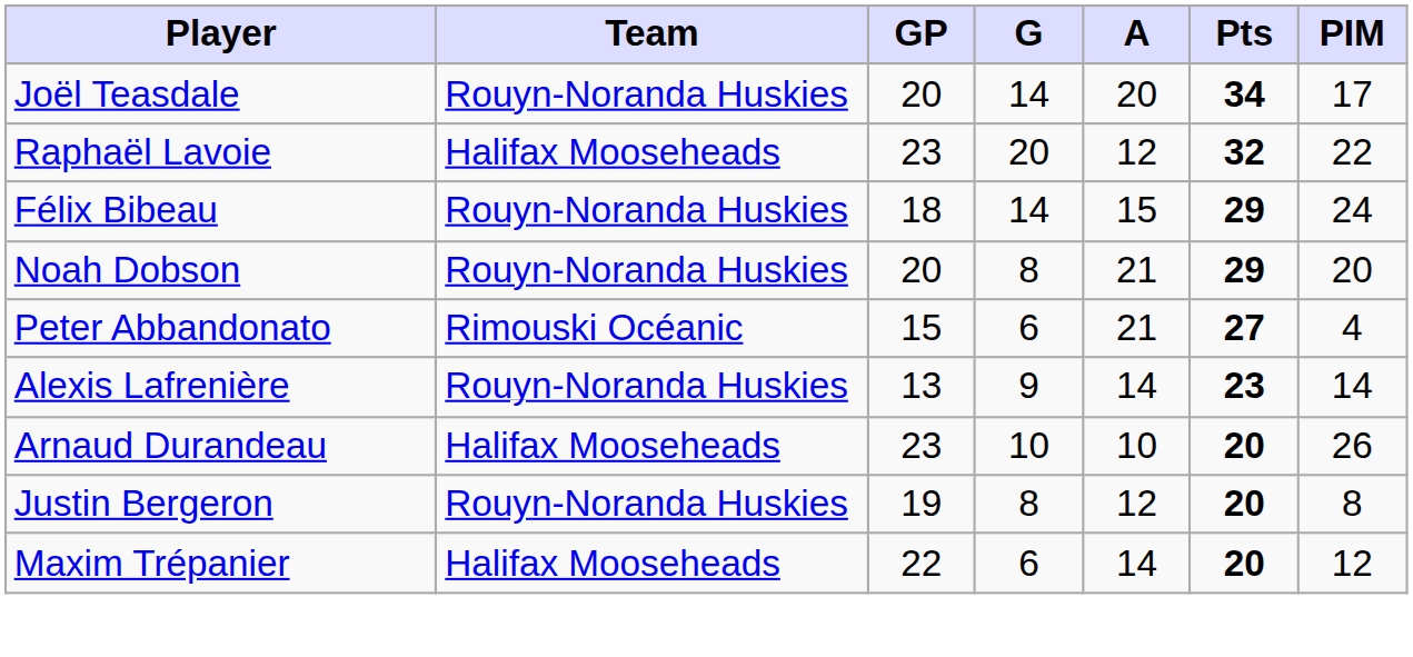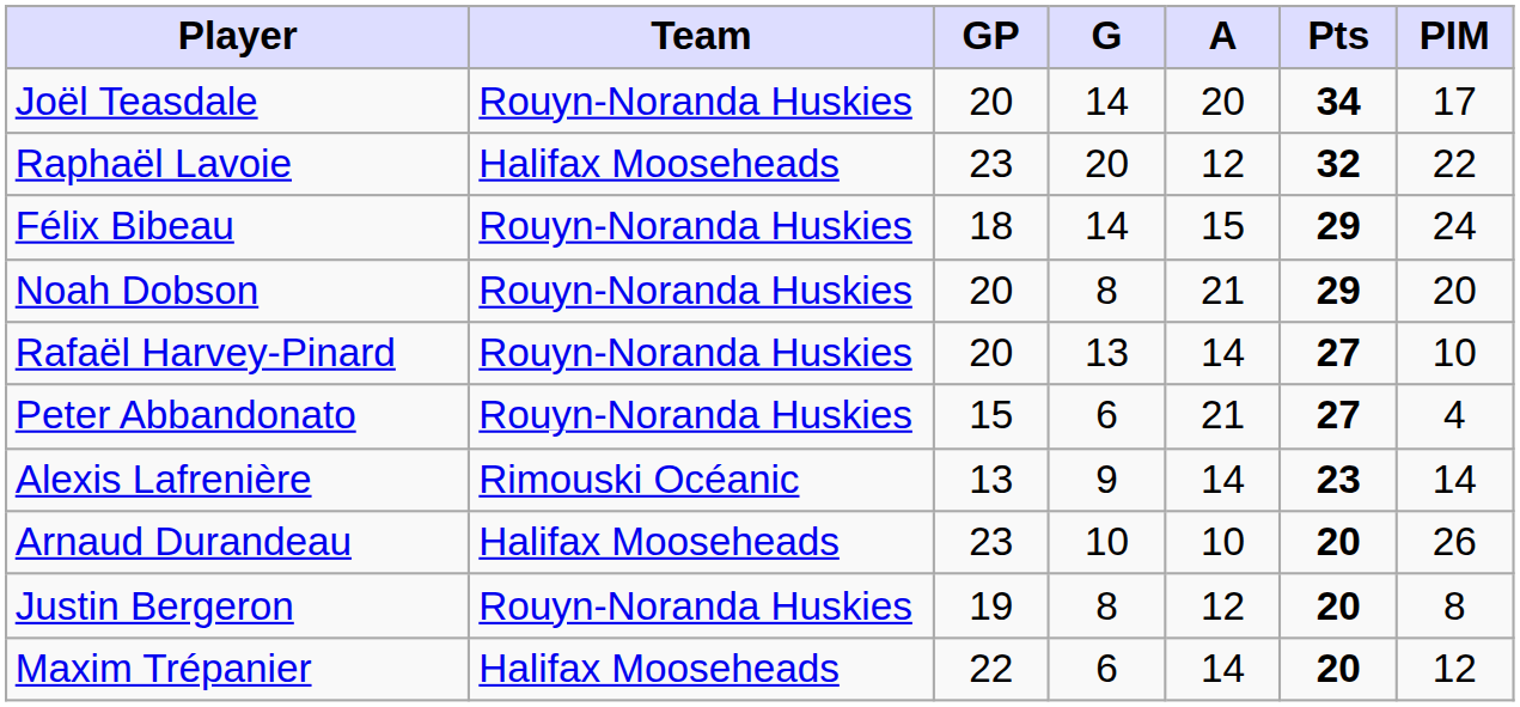 <table class="wikitable" style="text-align:center">
 <tr>
 <th style="background:#ddf; width:30%;">Player</th>
 <th style="background:#ddf; width:30%;">Team</th>
 <th style="background:#ddf; width:7.5%;">GP</th>
 <th style="background:#ddf; width:7.5%;">G</th>
 <th style="background:#ddf; width:7.5%;">A</th>
 <th style="background:#ddf; width:7.5%;">Pts</th>
 <th style="background:#ddf; width:7.5%;">PIM</th>
 </tr>
 <tr>
 <td align=left><a href='#'>Joël Teasdale</a></td>
 <td align=left><a href='#'>Rouyn-Noranda Huskies</a></td>
 <td>20</td>
 <td>14</td>
 <td>20</td>
 <td><strong>34</strong></td>
 <td>17</td>
 </tr>
 <tr>
 <td align=left><a href='#'>Raphaël Lavoie</a></td>
 <td align=left><a href='#'>Halifax Mooseheads</a></td>
 <td>23</td>
 <td>20</td>
 <td>12</td>
 <td><strong>32</strong></td>
 <td>22</td>
 </tr>
 <tr>
 <td align=left><a href='#'>Félix Bibeau</a></td>
 <td align=left><a href='#'>Rouyn-Noranda Huskies</a></td>
 <td>18</td>
 <td>14</td>
 <td>15</td>
 <td><strong>29</strong></td>
 <td>24</td>
 </tr>
 <tr>
 <td align=left><a href='#'>Noah Dobson</a></td>
 <td align=left><a href='#'>Rouyn-Noranda Huskies</a></td>
 <td>20</td>
 <td>8</td>
 <td>21</td>
 <td><strong>29</strong></td>
 <td>20</td>
 </tr>
 <tr>
+<td align=left><a href='#'>Rafaël Harvey-Pinard</a></td>
+<td align=left><a href='#'>Rouyn-Noranda Huskies</a></td>
+<td>20</td>
+<td>13</td>
+<td>14</td>
+<td><strong>27</strong></td>
+<td>10</td>
+</tr>
+<tr>
 <td align=left><a href='#'>Peter Abbandonato</a></td>
-<td align=left><a href='#'>Rimouski Océanic</a></td>
+<td align=left><a href='#'>Rouyn-Noranda Huskies</a></td>
 <td>15</td>
 <td>6</td>
 <td>21</td>
 <td><strong>27</strong></td>
 <td>4</td>
 </tr>
 <tr>
 <td align=left><a href='#'>Alexis Lafrenière</a></td>
-<td align=left><a href='#'>Rouyn-Noranda Huskies</a></td>
+<td align=left><a href='#'>Rimouski Océanic</a></td>
 <td>13</td>
 <td>9</td>
 <td>14</td>
 <td><strong>23</strong></td>
 <td>14</td>
 </tr>
 <tr>
 <td align=left><a href='#'>Arnaud Durandeau</a></td>
 <td align=left><a href='#'>Halifax Mooseheads</a></td>
 <td>23</td>
 <td>10</td>
 <td>10</td>
 <td><strong>20</strong></td>
 <td>26</td>
 </tr>
 <tr>
 <td align=left><a href='#'>Justin Bergeron</a></td>
 <td align=left><a href='#'>Rouyn-Noranda Huskies</a></td>
 <td>19</td>
 <td>8</td>
 <td>12</td>
 <td><strong>20</strong></td>
 <td>8</td>
 </tr>
 <tr>
 <td align=left><a href='#'>Maxim Trépanier</a></td>
 <td align=left><a href='#'>Halifax Mooseheads</a></td>
 <td>22</td>
 <td>6</td>
 <td>14</td>
 <td><strong>20</strong></td>
 <td>12</td>
 </tr>
 </table>
